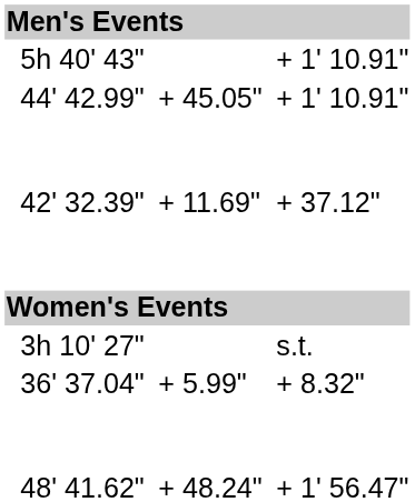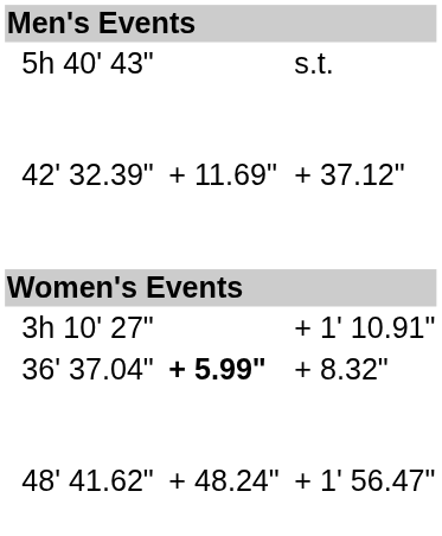 <table>
 <tr bgcolor="#cccccc">
 <td colspan=7><strong>Men's Events</strong></td>
 </tr>
 <tr>
 <td><br></td>
 <td></td>
 <td>5h 40' 43"</td>
 <td></td>
 <td></td>
 <td></td>
-<td>+ 1' 10.91"</td>
-</tr>
-<tr>
-<td><br></td>
-<td></td>
-<td>44' 42.99"</td>
-<td></td>
-<td>+ 45.05"</td>
-<td></td>
-<td>+ 1' 10.91"</td>
+<td>s.t.</td>
 </tr>
 <tr>
 <td rowspan=2><br></td>
 <td> </td>
 <td rowspan=2>42' 32.39"</td>
 <td> </td>
 <td rowspan=2>+ 11.69"</td>
 <td> </td>
 <td rowspan=2>+ 37.12"</td>
 </tr>
 <tr>
 <td><br><br><br><br><br></td>
 <td><br><br><br><br><br></td>
 <td><br><br><br><br><br></td>
 </tr>
 <tr bgcolor="#cccccc">
 <td colspan=7><strong>Women's Events</strong></td>
 </tr>
 <tr>
 <td><br></td>
 <td></td>
 <td>3h 10' 27"</td>
 <td></td>
 <td></td>
 <td></td>
-<td>s.t.</td>
+<td>+ 1' 10.91"</td>
 </tr>
 <tr>
 <td><br></td>
 <td></td>
 <td>36' 37.04"</td>
 <td></td>
-<td>+ 5.99"</td>
+<td><strong>+ 5.99"</strong></td>
 <td></td>
 <td>+ 8.32"</td>
 </tr>
 <tr>
 <td rowspan=2><br></td>
 <td> </td>
 <td rowspan=2>48' 41.62"</td>
 <td> </td>
 <td rowspan=2>+ 48.24"</td>
 <td> </td>
 <td rowspan=2>+ 1' 56.47"</td>
 </tr>
 <tr>
 <td><br><br><br><br><br></td>
 <td><br><br><br><br><br></td>
 <td><br><br><br><br><br></td>
 </tr>
 </table>
